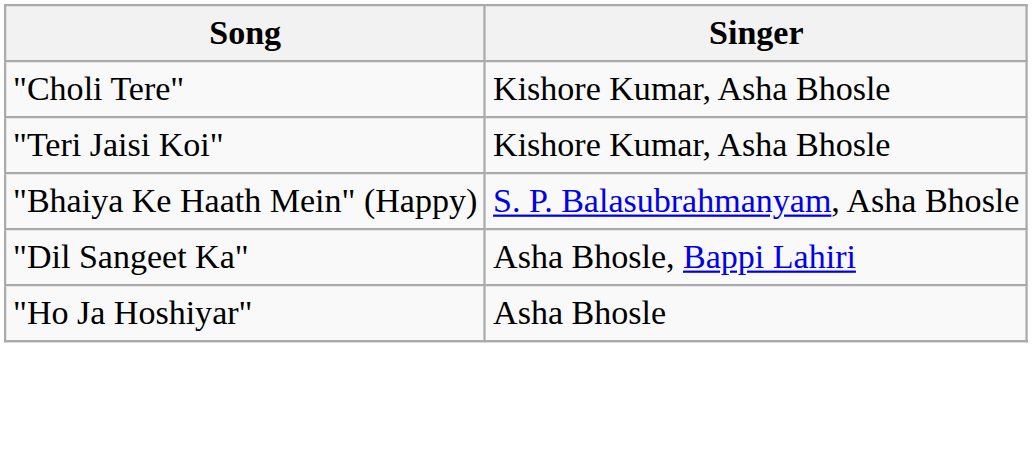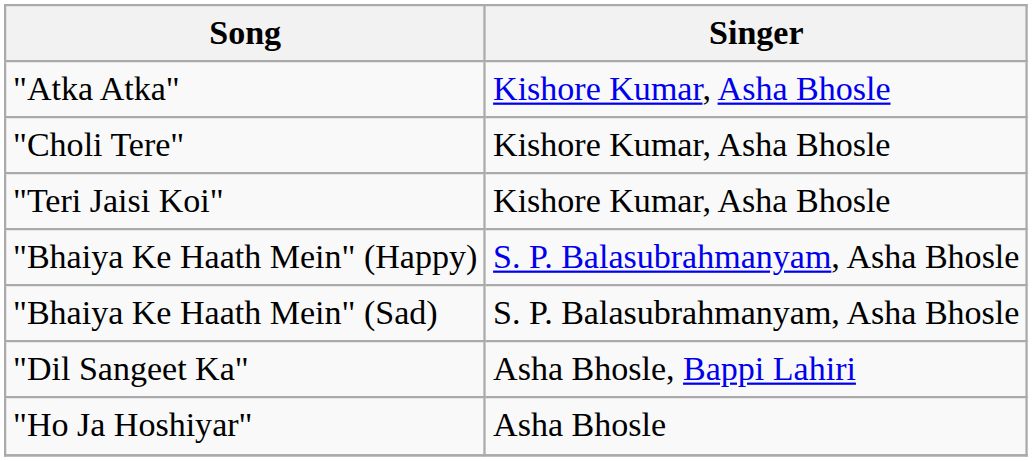 <table class=wikitable style="font-size:95%;">
 <tr>
 <th>Song</th>
 <th>Singer</th>
+</tr>
+<tr>
+<td>"Atka Atka"</td>
+<td><a href='#'>Kishore Kumar</a>, <a href='#'>Asha Bhosle</a></td>
 </tr>
 <tr>
 <td>"Choli Tere"</td>
 <td>Kishore Kumar, Asha Bhosle</td>
 </tr>
 <tr>
 <td>"Teri Jaisi Koi"</td>
 <td>Kishore Kumar, Asha Bhosle</td>
 </tr>
 <tr>
 <td>"Bhaiya Ke Haath Mein" (Happy)</td>
 <td><a href='#'>S. P. Balasubrahmanyam</a>, Asha Bhosle</td>
 </tr>
 <tr>
+<td>"Bhaiya Ke Haath Mein" (Sad)</td>
+<td>S. P. Balasubrahmanyam, Asha Bhosle</td>
+</tr>
+<tr>
 <td>"Dil Sangeet Ka"</td>
 <td>Asha Bhosle, <a href='#'>Bappi Lahiri</a></td>
 </tr>
 <tr>
 <td>"Ho Ja Hoshiyar"</td>
 <td>Asha Bhosle</td>
 </tr>
 <tr>
 </tr>
 </table>
